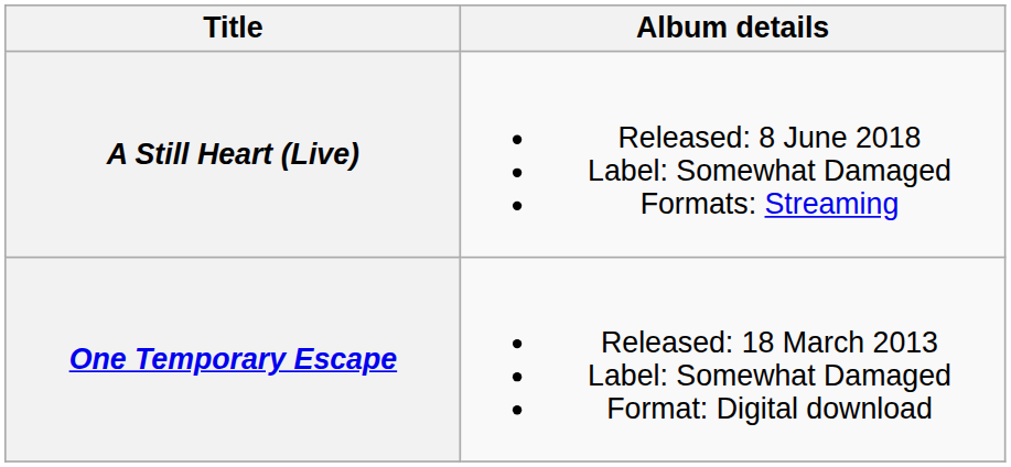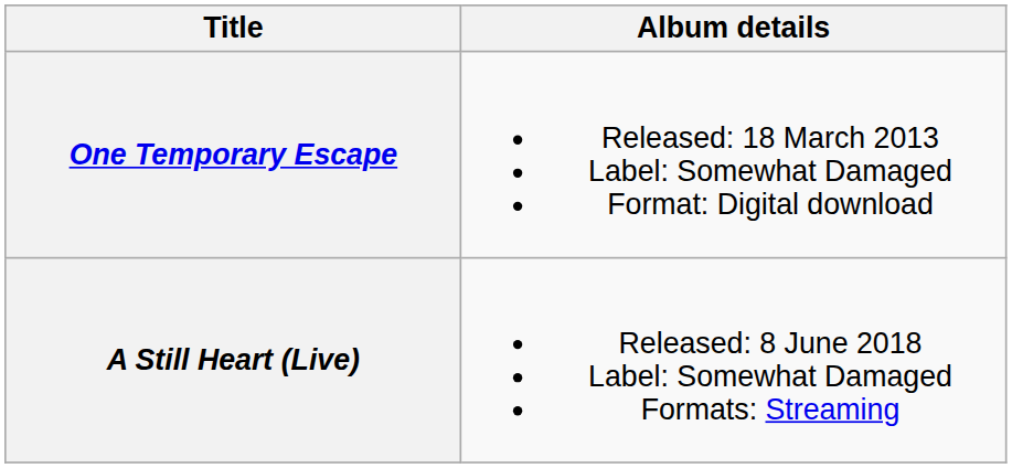 <table class="wikitable plainrowheaders" style="text-align:center;">
 <tr>
 <th scope="col" style="width:15em;">Title</th>
 <th scope="col" style="width:18em;">Album details</th>
 </tr>
 <tr>
+<th scope="row"><em><a href='#'>One Temporary Escape</a></em></th>
+<td><br><ul><li>Released: 18 March 2013</li><li>Label: Somewhat Damaged</li><li>Format: Digital download</li></ul></td>
+</tr>
+<tr>
 <th scope="row"><em>A Still Heart (Live)</em></th>
 <td><br><ul><li>Released: 8 June 2018</li><li>Label: Somewhat Damaged</li><li>Formats: <a href='#'>Streaming</a></li></ul></td>
 </tr>
-<tr>
-<th scope="row"><em><a href='#'>One Temporary Escape</a></em></th>
-<td><br><ul><li>Released: 18 March 2013</li><li>Label: Somewhat Damaged</li><li>Format: Digital download</li></ul></td>
-</tr>
 </table>
